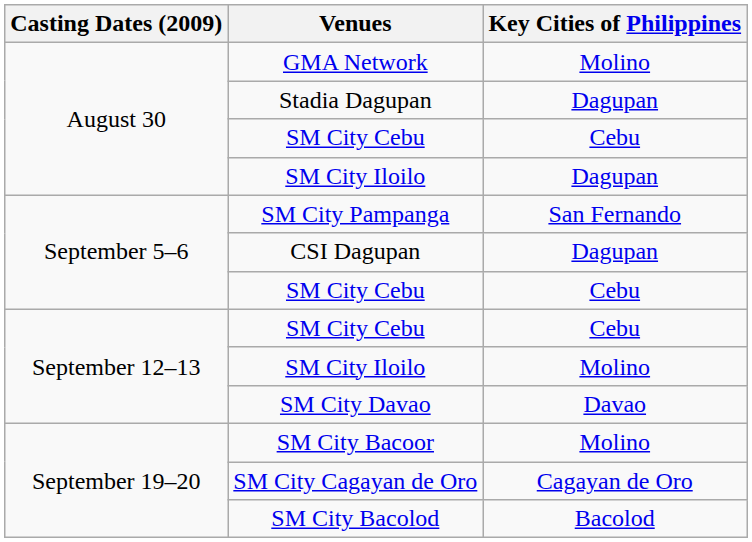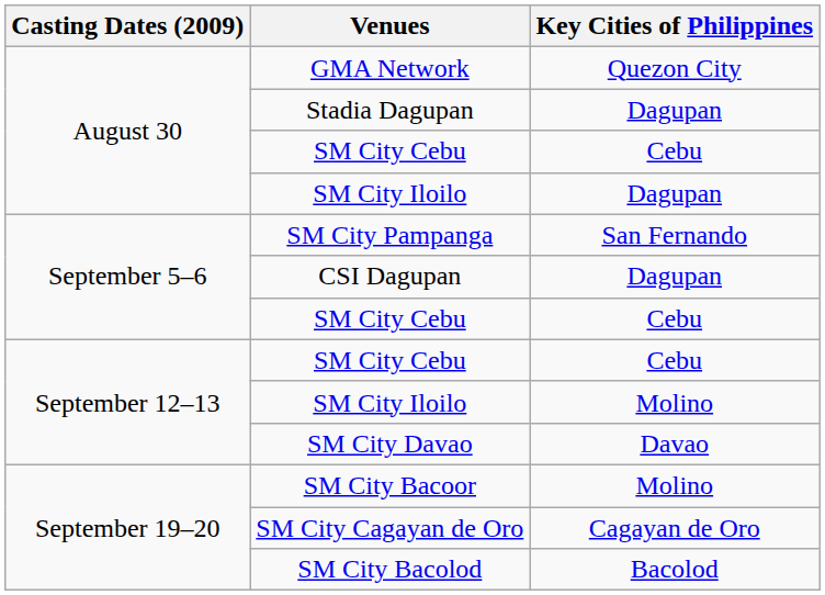 <table class="wikitable" style="text-align: center;">
 <tr>
 <th>Casting Dates (2009)</th>
 <th>Venues</th>
 <th>Key Cities of <a href='#'>Philippines</a></th>
 </tr>
 <tr>
 <td rowspan=4>August 30</td>
 <td><a href='#'>GMA Network</a></td>
-<td><a href='#'>Molino</a></td>
+<td><a href='#'>Quezon City</a></td>
 </tr>
 <tr>
 <td>Stadia Dagupan</td>
 <td><a href='#'>Dagupan</a></td>
 </tr>
 <tr>
 <td><a href='#'>SM City Cebu</a></td>
 <td><a href='#'>Cebu</a></td>
 </tr>
 <tr>
 <td><a href='#'>SM City Iloilo</a></td>
 <td><a href='#'>Dagupan</a></td>
 </tr>
 <tr>
 <td rowspan=3>September 5–6</td>
 <td><a href='#'>SM City Pampanga</a></td>
 <td><a href='#'>San Fernando</a></td>
 </tr>
 <tr>
 <td>CSI Dagupan</td>
 <td><a href='#'>Dagupan</a></td>
 </tr>
 <tr>
 <td><a href='#'>SM City Cebu</a></td>
 <td><a href='#'>Cebu</a></td>
 </tr>
 <tr>
 <td rowspan=3>September 12–13</td>
 <td><a href='#'>SM City Cebu</a></td>
 <td><a href='#'>Cebu</a></td>
 </tr>
 <tr>
 <td><a href='#'>SM City Iloilo</a></td>
 <td><a href='#'>Molino</a></td>
 </tr>
 <tr>
 <td><a href='#'>SM City Davao</a></td>
 <td><a href='#'>Davao</a></td>
 </tr>
 <tr>
 <td rowspan=3>September 19–20</td>
 <td><a href='#'>SM City Bacoor</a></td>
 <td><a href='#'>Molino</a></td>
 </tr>
 <tr>
 <td><a href='#'>SM City Cagayan de Oro</a></td>
 <td><a href='#'>Cagayan de Oro</a></td>
 </tr>
 <tr>
 <td><a href='#'>SM City Bacolod</a></td>
 <td><a href='#'>Bacolod</a></td>
 </tr>
 </table>
